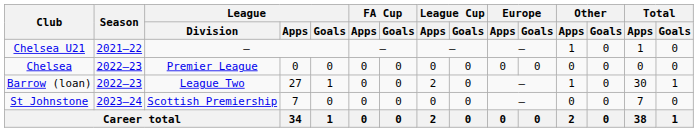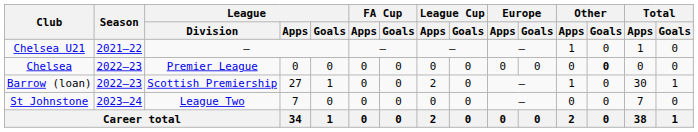 <table class="wikitable" style="text-align: center">
 <tr>
 <th rowspan="2">Club</th>
 <th rowspan="2">Season</th>
 <th colspan="3">League</th>
 <th colspan="2">FA Cup</th>
 <th colspan="2">League Cup</th>
 <th colspan="2">Europe</th>
 <th colspan="2">Other</th>
 <th colspan="2">Total</th>
 </tr>
 <tr>
 <th>Division</th>
 <th>Apps</th>
 <th>Goals</th>
 <th>Apps</th>
 <th>Goals</th>
 <th>Apps</th>
 <th>Goals</th>
 <th>Apps</th>
 <th>Goals</th>
 <th>Apps</th>
 <th>Goals</th>
 <th>Apps</th>
 <th>Goals</th>
 </tr>
 <tr>
 <td><a href='#'>Chelsea U21</a></td>
 <td><a href='#'>2021–22</a></td>
 <td colspan=3>—</td>
 <td colspan=2>—</td>
 <td colspan=2>—</td>
 <td colspan=2>—</td>
 <td>1</td>
 <td>0</td>
 <td>1</td>
 <td>0</td>
 </tr>
 <tr>
 <td><a href='#'>Chelsea</a></td>
 <td><a href='#'>2022–23</a></td>
 <td><a href='#'>Premier League</a></td>
 <td>0</td>
 <td>0</td>
 <td>0</td>
 <td>0</td>
 <td>0</td>
 <td>0</td>
 <td>0</td>
 <td>0</td>
 <td>0</td>
-<td>0</td>
+<td><strong>0</strong></td>
 <td>0</td>
 <td>0</td>
 </tr>
 <tr>
 <td><a href='#'>Barrow</a> (loan)</td>
 <td><a href='#'>2022–23</a></td>
-<td><a href='#'>League Two</a></td>
+<td><a href='#'>Scottish Premiership</a></td>
 <td>27</td>
 <td>1</td>
 <td>0</td>
 <td>0</td>
 <td>2</td>
 <td>0</td>
 <td colspan=2>—</td>
 <td>1</td>
 <td>0</td>
 <td>30</td>
 <td>1</td>
 </tr>
 <tr>
 <td><a href='#'>St Johnstone</a></td>
 <td><a href='#'>2023–24</a></td>
-<td><a href='#'>Scottish Premiership</a></td>
+<td><a href='#'>League Two</a></td>
 <td>7</td>
 <td>0</td>
 <td>0</td>
 <td>0</td>
 <td>0</td>
 <td>0</td>
 <td colspan="2">—</td>
 <td>0</td>
 <td>0</td>
 <td>7</td>
 <td>0</td>
 </tr>
 <tr>
 <th colspan="3">Career total</th>
 <th>34</th>
 <th>1</th>
 <th>0</th>
 <th>0</th>
 <th>2</th>
 <th>0</th>
 <th>0</th>
 <th>0</th>
 <th>2</th>
 <th>0</th>
 <th>38</th>
 <th>1</th>
 </tr>
 </table>
